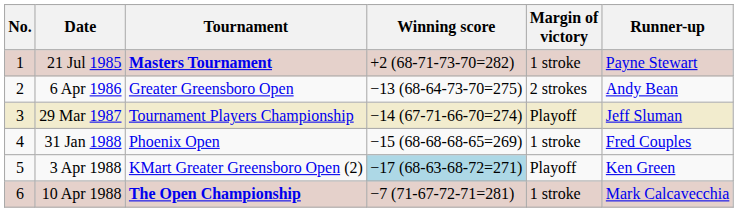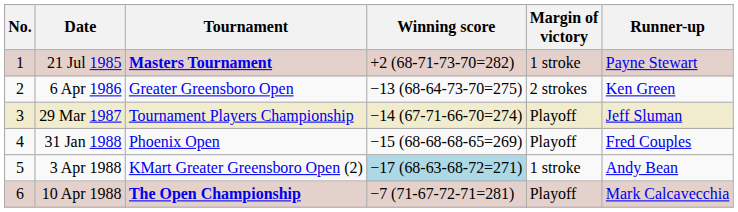 <table class="wikitable" style="font-size:95%;">
 <tr>
 <th>No.</th>
 <th>Date</th>
 <th>Tournament</th>
 <th>Winning score</th>
 <th>Margin of<br>victory</th>
 <th>Runner-up</th>
 </tr>
 <tr style="background:#e5d1cb;">
 <td align=center>1</td>
 <td align=right>21 Jul <a href='#'>1985</a></td>
 <td><strong><a href='#'>Masters Tournament</a></strong></td>
 <td>+2 (68-71-73-70=282)</td>
 <td>1 stroke</td>
 <td> <a href='#'>Payne Stewart</a></td>
 </tr>
 <tr>
 <td align=center>2</td>
 <td align=right>6 Apr <a href='#'>1986</a></td>
 <td><a href='#'>Greater Greensboro Open</a></td>
 <td>−13 (68-64-73-70=275)</td>
 <td>2 strokes</td>
-<td> <a href='#'>Andy Bean</a></td>
+<td> <a href='#'>Ken Green</a></td>
 </tr>
 <tr style="background:#f2ecce;">
 <td align=center>3</td>
 <td align=right>29 Mar <a href='#'>1987</a></td>
 <td><a href='#'>Tournament Players Championship</a></td>
 <td>−14 (67-71-66-70=274)</td>
 <td>Playoff</td>
 <td> <a href='#'>Jeff Sluman</a></td>
 </tr>
 <tr>
 <td align=center>4</td>
 <td align=right>31 Jan <a href='#'>1988</a></td>
 <td><a href='#'>Phoenix Open</a></td>
 <td>−15 (68-68-68-65=269)</td>
-<td>1 stroke</td>
+<td>Playoff</td>
 <td> <a href='#'>Fred Couples</a></td>
 </tr>
 <tr>
 <td align=center>5</td>
 <td align=right>3 Apr 1988</td>
 <td><a href='#'>KMart Greater Greensboro Open</a> (2)</td>
 <td style="background: lightblue;">−17 (68-63-68-72=271)</td>
-<td>Playoff</td>
-<td> <a href='#'>Ken Green</a></td>
+<td>1 stroke</td>
+<td> <a href='#'>Andy Bean</a></td>
 </tr>
 <tr style="background:#e5d1cb;">
 <td align=center>6</td>
 <td align=right>10 Apr 1988</td>
 <td><strong><a href='#'>The Open Championship</a></strong></td>
 <td>−7 (71-67-72-71=281)</td>
-<td>1 stroke</td>
+<td>Playoff</td>
 <td> <a href='#'>Mark Calcavecchia</a></td>
 </tr>
 </table>
